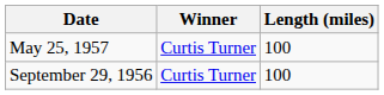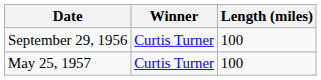 <table class="wikitable">
 <tr>
 <th>Date</th>
 <th>Winner</th>
 <th>Length (miles)</th>
 </tr>
 <tr>
+<td>September 29, 1956</td>
+<td><a href='#'>Curtis Turner</a></td>
+<td>100</td>
+</tr>
+<tr>
 <td>May 25, 1957</td>
 <td><a href='#'>Curtis Turner</a></td>
 <td>100</td>
 </tr>
-<tr>
-<td>September 29, 1956</td>
-<td><a href='#'>Curtis Turner</a></td>
-<td>100</td>
-</tr>
 </table>
